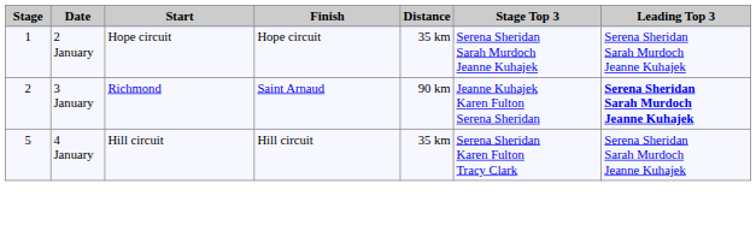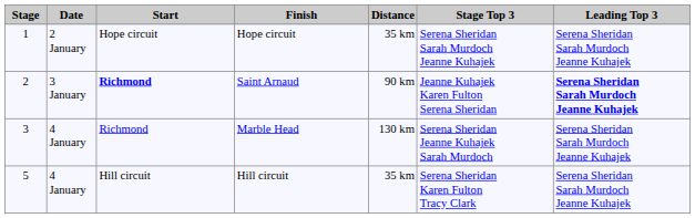 <table bgcolor="#f7f8ff" cellpadding="3" cellspacing="0" border="1" style="font-size: 95%; border: gray solid 1px; border-collapse: collapse;">
 <tr bgcolor="#CCCCCC">
 <td align="center" width="50"><strong>Stage</strong></td>
 <td align="center" width="60"><strong>Date</strong></td>
 <td align="center" width="200"><strong>Start</strong></td>
 <td align="center" width="200"><strong>Finish</strong></td>
 <td align="center" width="50"><strong>Distance</strong></td>
 <td align="center" width="200"><strong>Stage Top 3</strong></td>
 <td align="center" width="200"><strong>Leading Top 3</strong></td>
 </tr>
 <tr valign=top>
 <td align=center>1</td>
 <td>2 January</td>
 <td>Hope circuit</td>
 <td>Hope circuit</td>
 <td align=right>35 km</td>
 <td> <a href='#'>Serena Sheridan</a><br>  <a href='#'>Sarah Murdoch</a><br>  <a href='#'>Jeanne Kuhajek</a></td>
 <td> <a href='#'>Serena Sheridan</a><br>  <a href='#'>Sarah Murdoch</a><br>  <a href='#'>Jeanne Kuhajek</a></td>
 </tr>
 <tr valign=top>
 <td align=center>2</td>
 <td>3 January</td>
-<td><a href='#'>Richmond</a></td>
+<td><strong><a href='#'>Richmond</a></strong></td>
 <td><a href='#'>Saint Arnaud</a></td>
 <td align=right>90 km</td>
 <td> <a href='#'>Jeanne Kuhajek</a><br>  <a href='#'>Karen Fulton</a><br>  <a href='#'>Serena Sheridan</a></td>
 <td><strong> <a href='#'>Serena Sheridan</a><br>  <a href='#'>Sarah Murdoch</a><br>  <a href='#'>Jeanne Kuhajek</a></strong></td>
+</tr>
+<tr valign=top>
+<td align=center>3</td>
+<td>4 January</td>
+<td><a href='#'>Richmond</a></td>
+<td><a href='#'>Marble Head</a></td>
+<td align=right>130 km</td>
+<td> <a href='#'>Serena Sheridan</a><br>  <a href='#'>Jeanne Kuhajek</a><br>  <a href='#'>Sarah Murdoch</a></td>
+<td> <a href='#'>Serena Sheridan</a><br>  <a href='#'>Sarah Murdoch</a><br>  <a href='#'>Jeanne Kuhajek</a></td>
 </tr>
 <tr valign=top>
 <td align=center>5</td>
 <td>4 January</td>
 <td>Hill circuit</td>
 <td>Hill circuit</td>
 <td align=right>35 km</td>
 <td> <a href='#'>Serena Sheridan</a><br>  <a href='#'>Karen Fulton</a><br>  <a href='#'>Tracy Clark</a></td>
 <td> <a href='#'>Serena Sheridan</a><br>  <a href='#'>Sarah Murdoch</a><br>  <a href='#'>Jeanne Kuhajek</a></td>
 </tr>
 </table>
